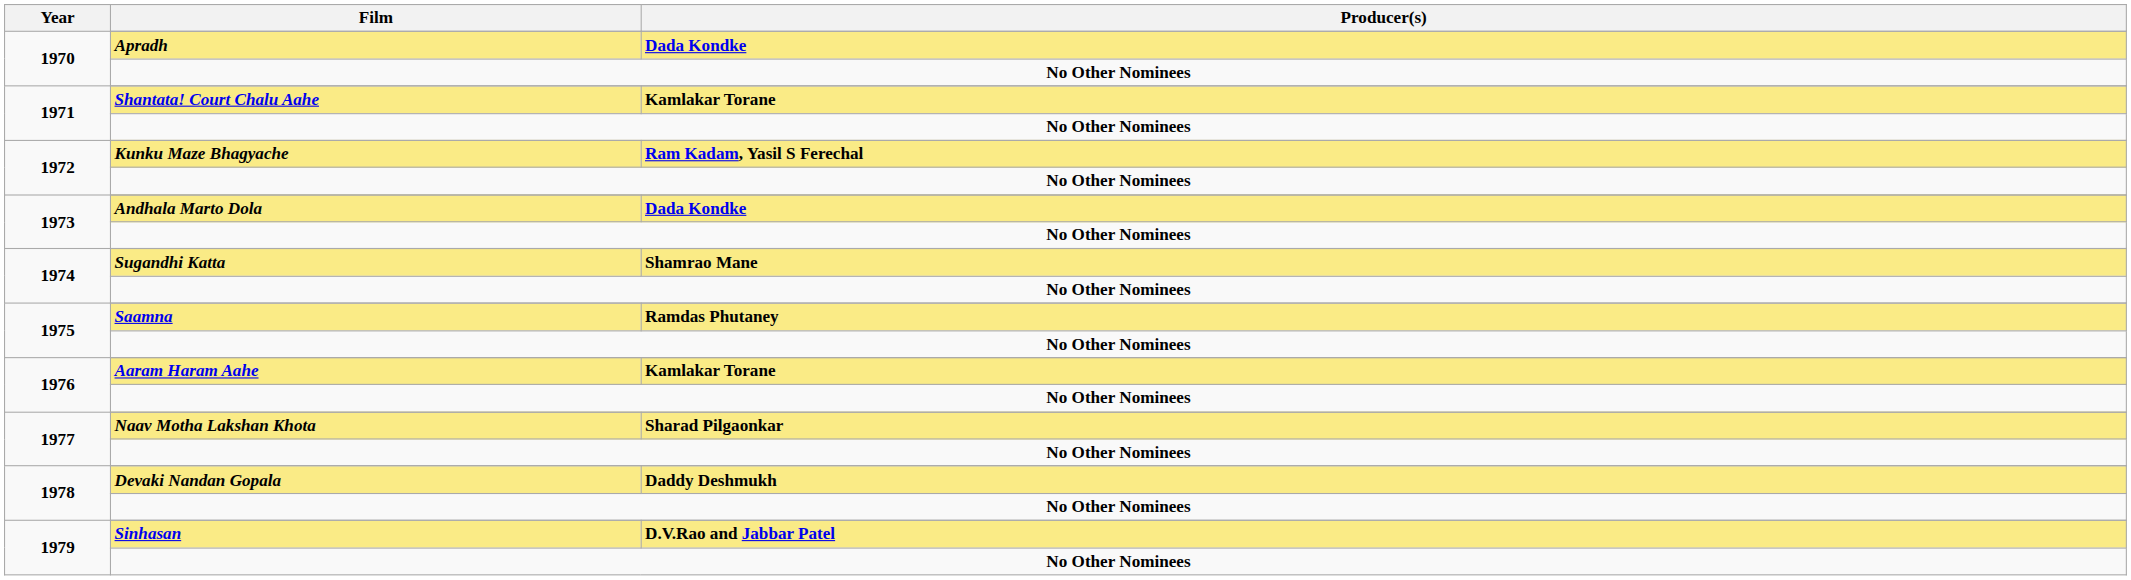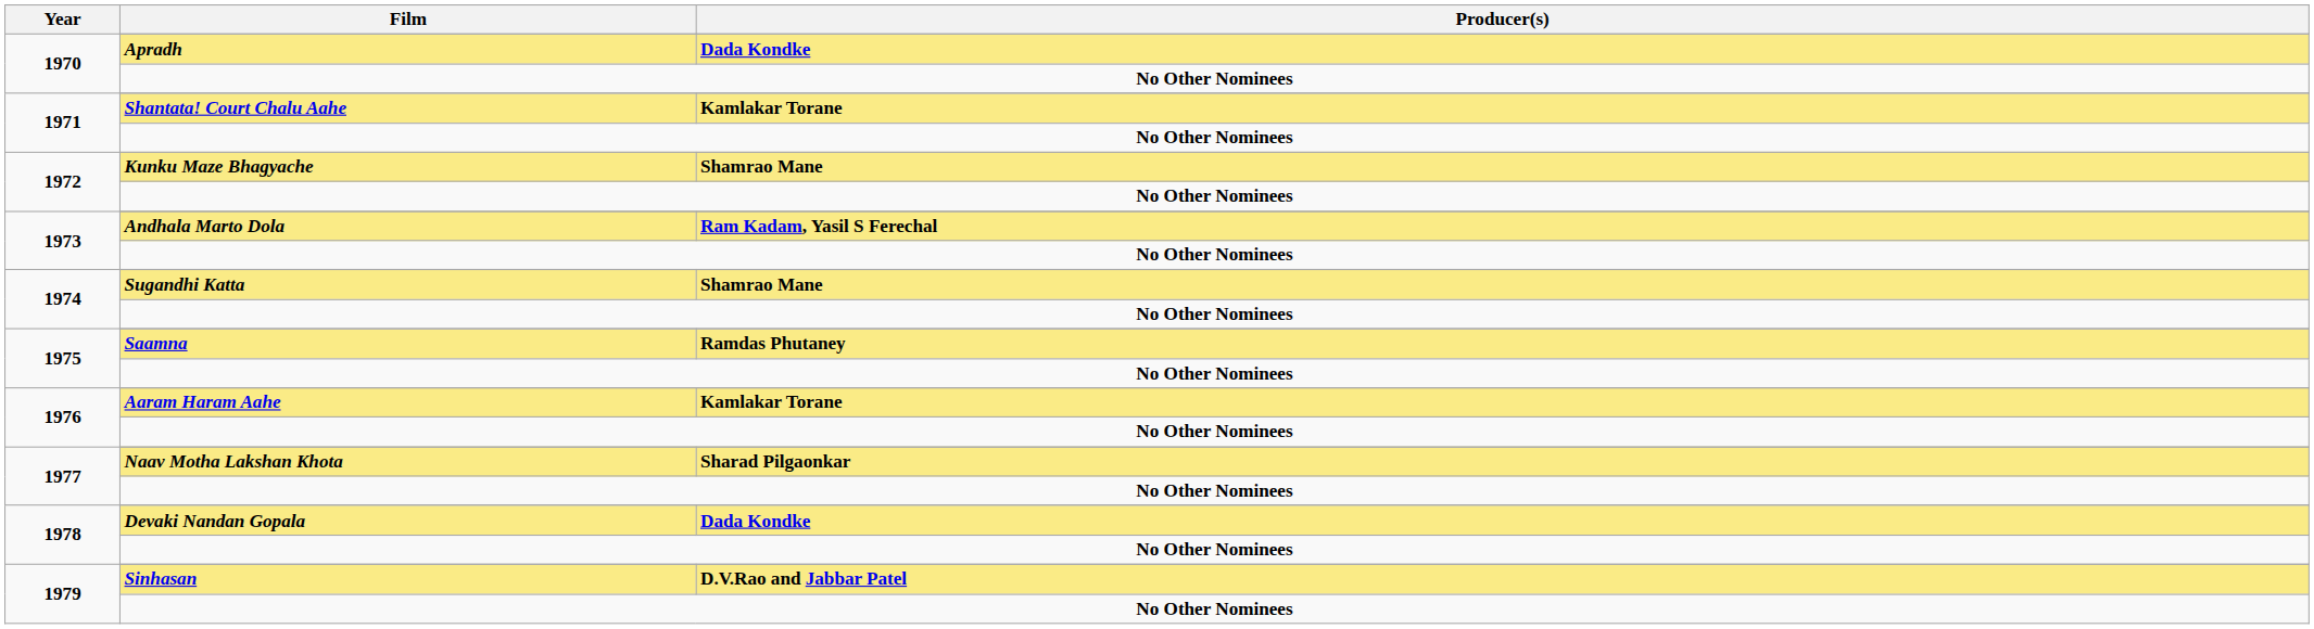 <table class="wikitable" style="width:100%">
 <tr>
 <th width="5%">Year</th>
 <th width="25%">Film</th>
 <th width="70%">Producer(s)</th>
 </tr>
 <tr>
 <td rowspan="3" style="text-align:center"><strong>1970</strong></td>
 </tr>
 <tr style="background:#FAEB86">
 <td><strong><em>Apradh</em></strong></td>
 <td><strong><a href='#'>Dada Kondke</a></strong></td>
 </tr>
 <tr>
 <td colspan="2" style="text-align:center"><strong>No Other Nominees</strong></td>
 </tr>
 <tr>
 <td rowspan="3" style="text-align:center"><strong>1971</strong></td>
 </tr>
 <tr style="background:#FAEB86">
 <td><strong><em><a href='#'>Shantata! Court Chalu Aahe</a></em></strong></td>
 <td><strong>Kamlakar Torane</strong></td>
 </tr>
 <tr>
 <td colspan="2" style="text-align:center"><strong>No Other Nominees</strong></td>
 </tr>
 <tr>
 <td rowspan="3" style="text-align:center"><strong>1972</strong></td>
 </tr>
 <tr style="background:#FAEB86">
 <td><strong><em>Kunku Maze Bhagyache</em></strong></td>
-<td><strong><a href='#'>Ram Kadam</a>, Yasil S Ferechal </strong></td>
+<td><strong>Shamrao Mane</strong></td>
 </tr>
 <tr>
 <td colspan="2" style="text-align:center"><strong>No Other Nominees</strong></td>
 </tr>
 <tr>
 <td rowspan="3" style="text-align:center"><strong>1973</strong></td>
 </tr>
 <tr style="background:#FAEB86">
 <td><strong><em>Andhala Marto Dola</em></strong></td>
-<td><strong><a href='#'>Dada Kondke</a></strong></td>
+<td><strong><a href='#'>Ram Kadam</a>, Yasil S Ferechal </strong></td>
 </tr>
 <tr>
 <td colspan="2" style="text-align:center"><strong>No Other Nominees</strong></td>
 </tr>
 <tr>
 <td rowspan="3" style="text-align:center"><strong>1974</strong></td>
 </tr>
 <tr style="background:#FAEB86">
 <td><strong><em>Sugandhi Katta</em></strong></td>
 <td><strong>Shamrao Mane</strong></td>
 </tr>
 <tr>
 <td colspan="2" style="text-align:center"><strong>No Other Nominees</strong></td>
 </tr>
 <tr>
 <td rowspan="3" style="text-align:center"><strong>1975</strong></td>
 </tr>
 <tr style="background:#FAEB86">
 <td><strong><em><a href='#'>Saamna</a></em></strong></td>
 <td><strong>Ramdas Phutaney</strong></td>
 </tr>
 <tr>
 <td colspan="2" style="text-align:center"><strong>No Other Nominees</strong></td>
 </tr>
 <tr>
 <td rowspan="3" style="text-align:center"><strong>1976</strong></td>
 </tr>
 <tr style="background:#FAEB86">
 <td><strong><em> <a href='#'>Aaram Haram Aahe</a> </em></strong></td>
 <td><strong>Kamlakar Torane</strong></td>
 </tr>
 <tr>
 <td colspan="2" style="text-align:center"><strong>No Other Nominees</strong></td>
 </tr>
 <tr>
 <td rowspan="3" style="text-align:center"><strong>1977</strong></td>
 </tr>
 <tr style="background:#FAEB86">
 <td><strong><em>Naav Motha Lakshan Khota </em></strong></td>
 <td><strong>Sharad Pilgaonkar</strong></td>
 </tr>
 <tr>
 <td colspan="2" style="text-align:center"><strong>No Other Nominees</strong></td>
 </tr>
 <tr>
 <td rowspan="3" style="text-align:center"><strong>1978</strong></td>
 </tr>
 <tr style="background:#FAEB86">
 <td><strong><em> Devaki Nandan Gopala </em></strong></td>
-<td><strong>Daddy Deshmukh</strong></td>
+<td><strong><a href='#'>Dada Kondke</a></strong></td>
 </tr>
 <tr>
 <td colspan="2" style="text-align:center"><strong>No Other Nominees</strong></td>
 </tr>
 <tr>
 <td rowspan="3" style="text-align:center"><strong>1979</strong></td>
 </tr>
 <tr style="background:#FAEB86">
 <td><strong><em> <a href='#'>Sinhasan</a> </em></strong></td>
 <td><strong>D.V.Rao and <a href='#'>Jabbar Patel</a></strong></td>
 </tr>
 <tr>
 <td colspan="2" style="text-align:center"><strong>No Other Nominees</strong></td>
 </tr>
 </table>
